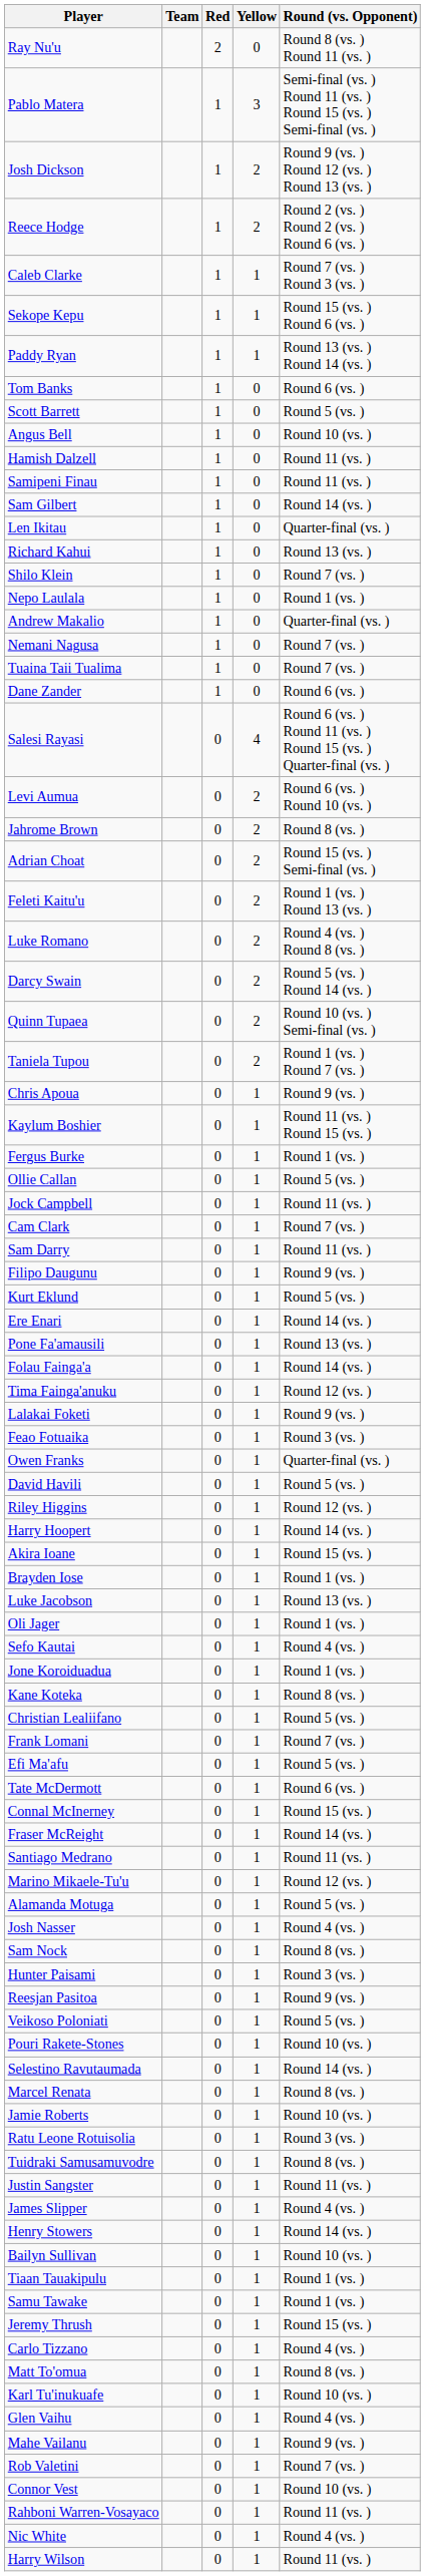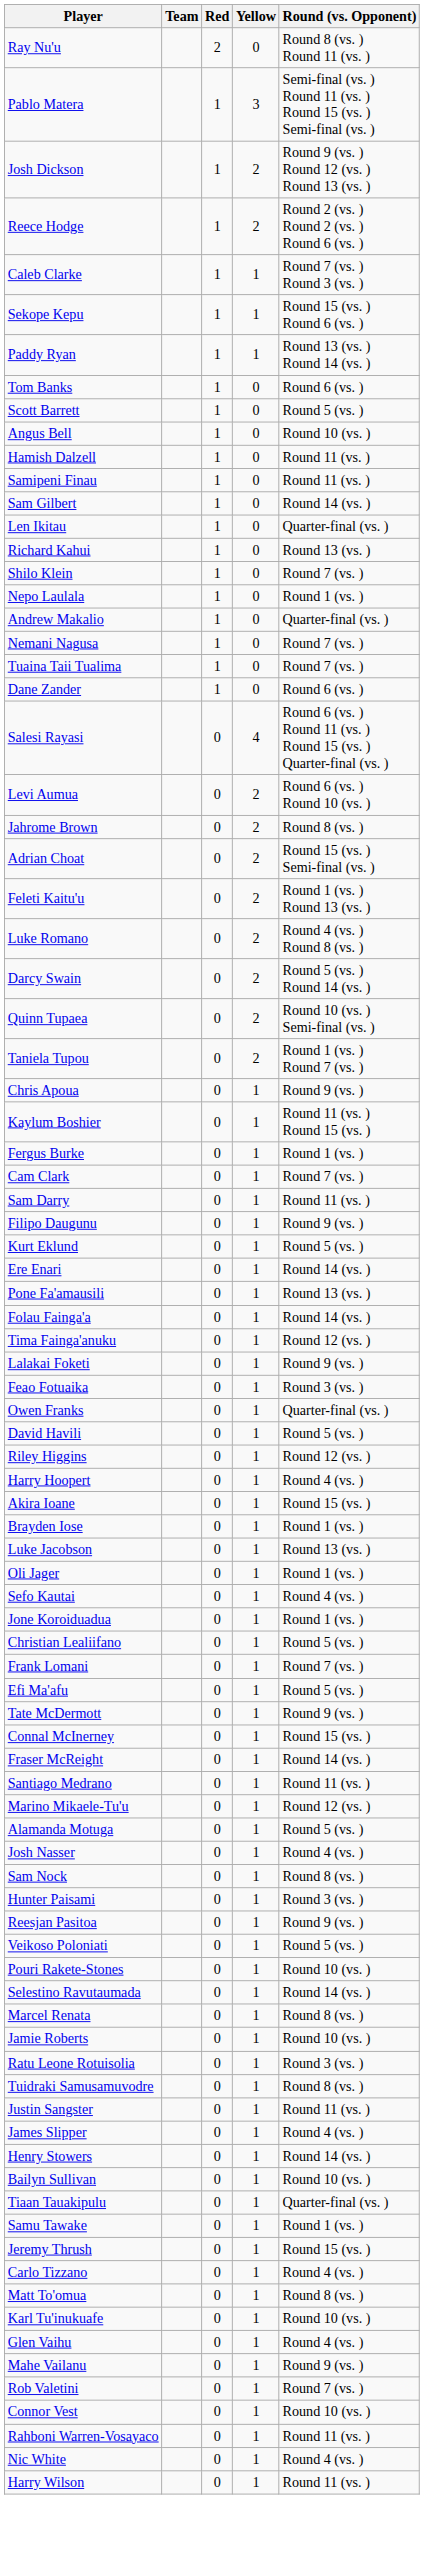 <table class="wikitable sortable mw-collapsible mw-collapsed" mw-collapsed" style="text-align:center; font-size:95%">
 <tr>
 <th>Player</th>
 <th>Team</th>
 <th> Red</th>
 <th> Yellow</th>
 <th class="unsortable">Round (vs. Opponent)</th>
 </tr>
 <tr>
 <td align="left"> <a href='#'>Ray Nu'u</a></td>
 <td align="left"> </td>
 <td>2</td>
 <td>0</td>
 <td align="left"> Round 8 (vs. ) <br>  Round 11 (vs. )</td>
 </tr>
 <tr>
 <td align="left"> <a href='#'>Pablo Matera</a></td>
 <td align="left"> </td>
 <td>1</td>
 <td>3</td>
 <td align="left"> Semi-final (vs. ) <br>  Round 11 (vs. ) <br>  Round 15 (vs. ) <br>  Semi-final (vs. )</td>
 </tr>
 <tr>
 <td align="left"> <a href='#'>Josh Dickson</a></td>
 <td align="left"> </td>
 <td>1</td>
 <td>2</td>
 <td align="left"> Round 9 (vs. ) <br>  Round 12 (vs. ) <br>  Round 13 (vs. )</td>
 </tr>
 <tr>
 <td align="left"> <a href='#'>Reece Hodge</a></td>
 <td align="left"> </td>
 <td>1</td>
 <td>2</td>
 <td align="left"> Round 2 (vs. ) <br>  Round 2 (vs. ) <br>  Round 6 (vs. )</td>
 </tr>
 <tr>
 <td align="left"> <a href='#'>Caleb Clarke</a></td>
 <td align="left"> </td>
 <td>1</td>
 <td>1</td>
 <td align="left"> Round 7 (vs. ) <br>  Round 3 (vs. )</td>
 </tr>
 <tr>
 <td align="left"> <a href='#'>Sekope Kepu</a></td>
 <td align="left"> </td>
 <td>1</td>
 <td>1</td>
 <td align="left"> Round 15 (vs. ) <br>  Round 6 (vs. )</td>
 </tr>
 <tr>
 <td align="left"> <a href='#'>Paddy Ryan</a></td>
 <td align="left"> </td>
 <td>1</td>
 <td>1</td>
 <td align="left"> Round 13 (vs. ) <br>  Round 14 (vs. )</td>
 </tr>
 <tr>
 <td align="left"> <a href='#'>Tom Banks</a></td>
 <td align="left"> </td>
 <td>1</td>
 <td>0</td>
 <td align="left"> Round 6 (vs. )</td>
 </tr>
 <tr>
 <td align="left"> <a href='#'>Scott Barrett</a></td>
 <td align="left"> </td>
 <td>1</td>
 <td>0</td>
 <td align="left"> Round 5 (vs. )</td>
 </tr>
 <tr>
 <td align="left"> <a href='#'>Angus Bell</a></td>
 <td align="left"> </td>
 <td>1</td>
 <td>0</td>
 <td align="left"> Round 10 (vs. )</td>
 </tr>
 <tr>
 <td align="left"> <a href='#'>Hamish Dalzell</a></td>
 <td align="left"> </td>
 <td>1</td>
 <td>0</td>
 <td align="left"> Round 11 (vs. )</td>
 </tr>
 <tr>
 <td align="left"> <a href='#'>Samipeni Finau</a></td>
 <td align="left"> </td>
 <td>1</td>
 <td>0</td>
 <td align="left"> Round 11 (vs. )</td>
 </tr>
 <tr>
 <td align="left"> <a href='#'>Sam Gilbert</a></td>
 <td align="left"> </td>
 <td>1</td>
 <td>0</td>
 <td align="left"> Round 14 (vs. )</td>
 </tr>
 <tr>
 <td align="left"> <a href='#'>Len Ikitau</a></td>
 <td align="left"> </td>
 <td>1</td>
 <td>0</td>
 <td align="left"> Quarter-final (vs. )</td>
 </tr>
 <tr>
 <td align="left"> <a href='#'>Richard Kahui</a></td>
 <td align="left"> </td>
 <td>1</td>
 <td>0</td>
 <td align="left"> Round 13 (vs. )</td>
 </tr>
 <tr>
 <td align="left"> <a href='#'>Shilo Klein</a></td>
 <td align="left"> </td>
 <td>1</td>
 <td>0</td>
 <td align="left"> Round 7 (vs. )</td>
 </tr>
 <tr>
 <td align="left"> <a href='#'>Nepo Laulala</a></td>
 <td align="left"> </td>
 <td>1</td>
 <td>0</td>
 <td align="left"> Round 1 (vs. )</td>
 </tr>
 <tr>
 <td align="left"> <a href='#'>Andrew Makalio</a></td>
 <td align="left"> </td>
 <td>1</td>
 <td>0</td>
 <td align="left"> Quarter-final (vs. )</td>
 </tr>
 <tr>
 <td align="left"> <a href='#'>Nemani Nagusa</a></td>
 <td align="left"> </td>
 <td>1</td>
 <td>0</td>
 <td align="left"> Round 7 (vs. )</td>
 </tr>
 <tr>
 <td align="left"> <a href='#'>Tuaina Taii Tualima</a></td>
 <td align="left"> </td>
 <td>1</td>
 <td>0</td>
 <td align="left"> Round 7 (vs. )</td>
 </tr>
 <tr>
 <td align="left"> <a href='#'>Dane Zander</a></td>
 <td align="left"> </td>
 <td>1</td>
 <td>0</td>
 <td align="left"> Round 6 (vs. )</td>
 </tr>
 <tr>
 <td align="left"> <a href='#'>Salesi Rayasi</a></td>
 <td align="left"> </td>
 <td>0</td>
 <td>4</td>
 <td align="left"> Round 6 (vs. ) <br>  Round 11 (vs. ) <br>  Round 15 (vs. ) <br>  Quarter-final (vs. )</td>
 </tr>
 <tr>
 <td align="left"> <a href='#'>Levi Aumua</a></td>
 <td align="left"> </td>
 <td>0</td>
 <td>2</td>
 <td align="left"> Round 6 (vs. ) <br>  Round 10 (vs. )</td>
 </tr>
 <tr>
 <td align="left"> <a href='#'>Jahrome Brown</a></td>
 <td align="left"> </td>
 <td>0</td>
 <td>2</td>
 <td align="left"> Round 8 (vs. )</td>
 </tr>
 <tr>
 <td align="left"> <a href='#'>Adrian Choat</a></td>
 <td align="left"> </td>
 <td>0</td>
 <td>2</td>
 <td align="left"> Round 15 (vs. ) <br>  Semi-final (vs. )</td>
 </tr>
 <tr>
 <td align="left"> <a href='#'>Feleti Kaitu'u</a></td>
 <td align="left"> </td>
 <td>0</td>
 <td>2</td>
 <td align="left"> Round 1 (vs. ) <br>  Round 13 (vs. )</td>
 </tr>
 <tr>
 <td align="left"> <a href='#'>Luke Romano</a></td>
 <td align="left"> </td>
 <td>0</td>
 <td>2</td>
 <td align="left"> Round 4 (vs. ) <br>  Round 8 (vs. )</td>
 </tr>
 <tr>
 <td align="left"> <a href='#'>Darcy Swain</a></td>
 <td align="left"> </td>
 <td>0</td>
 <td>2</td>
 <td align="left"> Round 5 (vs. ) <br>  Round 14 (vs. )</td>
 </tr>
 <tr>
 <td align="left"> <a href='#'>Quinn Tupaea</a></td>
 <td align="left"> </td>
 <td>0</td>
 <td>2</td>
 <td align="left"> Round 10 (vs. ) <br>  Semi-final (vs. )</td>
 </tr>
 <tr>
 <td align="left"> <a href='#'>Taniela Tupou</a></td>
 <td align="left"> </td>
 <td>0</td>
 <td>2</td>
 <td align="left"> Round 1 (vs. ) <br>  Round 7 (vs. )</td>
 </tr>
 <tr>
 <td align="left"> <a href='#'>Chris Apoua</a></td>
 <td align="left"> </td>
 <td>0</td>
 <td>1</td>
 <td align="left"> Round 9 (vs. )</td>
 </tr>
 <tr>
 <td align="left"> <a href='#'>Kaylum Boshier</a></td>
 <td align="left"> </td>
 <td>0</td>
 <td>1</td>
 <td align="left"> Round 11 (vs. ) <br>  Round 15 (vs. )</td>
 </tr>
 <tr>
 <td align="left"> <a href='#'>Fergus Burke</a></td>
 <td align="left"> </td>
 <td>0</td>
 <td>1</td>
 <td align="left"> Round 1 (vs. )</td>
 </tr>
 <tr>
-<td align="left"> <a href='#'>Ollie Callan</a></td>
-<td align="left"> </td>
-<td>0</td>
-<td>1</td>
-<td align="left"> Round 5 (vs. )</td>
-</tr>
-<tr>
-<td align="left"> <a href='#'>Jock Campbell</a></td>
-<td align="left"> </td>
-<td>0</td>
-<td>1</td>
-<td align="left"> Round 11 (vs. )</td>
-</tr>
-<tr>
 <td align="left"> <a href='#'>Cam Clark</a></td>
 <td align="left"> </td>
 <td>0</td>
 <td>1</td>
 <td align="left"> Round 7 (vs. )</td>
 </tr>
 <tr>
 <td align="left"> <a href='#'>Sam Darry</a></td>
 <td align="left"> </td>
 <td>0</td>
 <td>1</td>
 <td align="left"> Round 11 (vs. )</td>
 </tr>
 <tr>
 <td align="left"> <a href='#'>Filipo Daugunu</a></td>
 <td align="left"> </td>
 <td>0</td>
 <td>1</td>
 <td align="left"> Round 9 (vs. )</td>
 </tr>
 <tr>
 <td align="left"> <a href='#'>Kurt Eklund</a></td>
 <td align="left"> </td>
 <td>0</td>
 <td>1</td>
 <td align="left"> Round 5 (vs. )</td>
 </tr>
 <tr>
 <td align="left"> <a href='#'>Ere Enari</a></td>
 <td align="left"> </td>
 <td>0</td>
 <td>1</td>
 <td align="left"> Round 14 (vs. )</td>
 </tr>
 <tr>
 <td align="left"> <a href='#'>Pone Fa'amausili</a></td>
 <td align="left"> </td>
 <td>0</td>
 <td>1</td>
 <td align="left"> Round 13 (vs. )</td>
 </tr>
 <tr>
 <td align="left"> <a href='#'>Folau Fainga'a</a></td>
 <td align="left"> </td>
 <td>0</td>
 <td>1</td>
 <td align="left"> Round 14 (vs. )</td>
 </tr>
 <tr>
 <td align="left"> <a href='#'>Tima Fainga'anuku</a></td>
 <td align="left"> </td>
 <td>0</td>
 <td>1</td>
 <td align="left"> Round 12 (vs. )</td>
 </tr>
 <tr>
 <td align="left"> <a href='#'>Lalakai Foketi</a></td>
 <td align="left"> </td>
 <td>0</td>
 <td>1</td>
 <td align="left"> Round 9 (vs. )</td>
 </tr>
 <tr>
 <td align="left"> <a href='#'>Feao Fotuaika</a></td>
 <td align="left"> </td>
 <td>0</td>
 <td>1</td>
 <td align="left"> Round 3 (vs. )</td>
 </tr>
 <tr>
 <td align="left"> <a href='#'>Owen Franks</a></td>
 <td align="left"> </td>
 <td>0</td>
 <td>1</td>
 <td align="left"> Quarter-final (vs. )</td>
 </tr>
 <tr>
 <td align="left"> <a href='#'>David Havili</a></td>
 <td align="left"> </td>
 <td>0</td>
 <td>1</td>
 <td align="left"> Round 5 (vs. )</td>
 </tr>
 <tr>
 <td align="left"> <a href='#'>Riley Higgins</a></td>
 <td align="left"> </td>
 <td>0</td>
 <td>1</td>
 <td align="left"> Round 12 (vs. )</td>
 </tr>
 <tr>
 <td align="left"> <a href='#'>Harry Hoopert</a></td>
 <td align="left"> </td>
 <td>0</td>
 <td>1</td>
-<td align="left"> Round 14 (vs. )</td>
+<td align="left"> Round 4 (vs. )</td>
 </tr>
 <tr>
 <td align="left"> <a href='#'>Akira Ioane</a></td>
 <td align="left"> </td>
 <td>0</td>
 <td>1</td>
 <td align="left"> Round 15 (vs. )</td>
 </tr>
 <tr>
 <td align="left"> <a href='#'>Brayden Iose</a></td>
 <td align="left"> </td>
 <td>0</td>
 <td>1</td>
 <td align="left"> Round 1 (vs. )</td>
 </tr>
 <tr>
 <td align="left"> <a href='#'>Luke Jacobson</a></td>
 <td align="left"> </td>
 <td>0</td>
 <td>1</td>
 <td align="left"> Round 13 (vs. )</td>
 </tr>
 <tr>
 <td align="left"> <a href='#'>Oli Jager</a></td>
 <td align="left"> </td>
 <td>0</td>
 <td>1</td>
 <td align="left"> Round 1 (vs. )</td>
 </tr>
 <tr>
 <td align="left"> <a href='#'>Sefo Kautai</a></td>
 <td align="left"> </td>
 <td>0</td>
 <td>1</td>
 <td align="left"> Round 4 (vs. )</td>
 </tr>
 <tr>
 <td align="left"> <a href='#'>Jone Koroiduadua</a></td>
 <td align="left"> </td>
 <td>0</td>
 <td>1</td>
 <td align="left"> Round 1 (vs. )</td>
 </tr>
 <tr>
-<td align="left"> <a href='#'>Kane Koteka</a></td>
-<td align="left"> </td>
-<td>0</td>
-<td>1</td>
-<td align="left"> Round 8 (vs. )</td>
-</tr>
-<tr>
 <td align="left"> <a href='#'>Christian Lealiifano</a></td>
 <td align="left"> </td>
 <td>0</td>
 <td>1</td>
 <td align="left"> Round 5 (vs. )</td>
 </tr>
 <tr>
 <td align="left"> <a href='#'>Frank Lomani</a></td>
 <td align="left"> </td>
 <td>0</td>
 <td>1</td>
 <td align="left"> Round 7 (vs. )</td>
 </tr>
 <tr>
 <td align="left"> <a href='#'>Efi Ma'afu</a></td>
 <td align="left"> </td>
 <td>0</td>
 <td>1</td>
 <td align="left"> Round 5 (vs. )</td>
 </tr>
 <tr>
 <td align="left"> <a href='#'>Tate McDermott</a></td>
 <td align="left"> </td>
 <td>0</td>
 <td>1</td>
-<td align="left"> Round 6 (vs. )</td>
+<td align="left"> Round 9 (vs. )</td>
 </tr>
 <tr>
 <td align="left"> <a href='#'>Connal McInerney</a></td>
 <td align="left"> </td>
 <td>0</td>
 <td>1</td>
 <td align="left"> Round 15 (vs. )</td>
 </tr>
 <tr>
 <td align="left"> <a href='#'>Fraser McReight</a></td>
 <td align="left"> </td>
 <td>0</td>
 <td>1</td>
 <td align="left"> Round 14 (vs. )</td>
 </tr>
 <tr>
 <td align="left"> <a href='#'>Santiago Medrano</a></td>
 <td align="left"> </td>
 <td>0</td>
 <td>1</td>
 <td align="left"> Round 11 (vs. )</td>
 </tr>
 <tr>
 <td align="left"> <a href='#'>Marino Mikaele-Tu'u</a></td>
 <td align="left"> </td>
 <td>0</td>
 <td>1</td>
 <td align="left"> Round 12 (vs. )</td>
 </tr>
 <tr>
 <td align="left"> <a href='#'>Alamanda Motuga</a></td>
 <td align="left"> </td>
 <td>0</td>
 <td>1</td>
 <td align="left"> Round 5 (vs. )</td>
 </tr>
 <tr>
 <td align="left"> <a href='#'>Josh Nasser</a></td>
 <td align="left"> </td>
 <td>0</td>
 <td>1</td>
 <td align="left"> Round 4 (vs. )</td>
 </tr>
 <tr>
 <td align="left"> <a href='#'>Sam Nock</a></td>
 <td align="left"> </td>
 <td>0</td>
 <td>1</td>
 <td align="left"> Round 8 (vs. )</td>
 </tr>
 <tr>
 <td align="left"> <a href='#'>Hunter Paisami</a></td>
 <td align="left"> </td>
 <td>0</td>
 <td>1</td>
 <td align="left"> Round 3 (vs. )</td>
 </tr>
 <tr>
 <td align="left"> <a href='#'>Reesjan Pasitoa</a></td>
 <td align="left"> </td>
 <td>0</td>
 <td>1</td>
 <td align="left"> Round 9 (vs. )</td>
 </tr>
 <tr>
 <td align="left"> <a href='#'>Veikoso Poloniati</a></td>
 <td align="left"> </td>
 <td>0</td>
 <td>1</td>
 <td align="left"> Round 5 (vs. )</td>
 </tr>
 <tr>
 <td align="left"> <a href='#'>Pouri Rakete-Stones</a></td>
 <td align="left"> </td>
 <td>0</td>
 <td>1</td>
 <td align="left"> Round 10 (vs. )</td>
 </tr>
 <tr>
 <td align="left"> <a href='#'>Selestino Ravutaumada</a></td>
 <td align="left"> </td>
 <td>0</td>
 <td>1</td>
 <td align="left"> Round 14 (vs. )</td>
 </tr>
 <tr>
 <td align="left"> <a href='#'>Marcel Renata</a></td>
 <td align="left"> </td>
 <td>0</td>
 <td>1</td>
 <td align="left"> Round 8 (vs. )</td>
 </tr>
 <tr>
 <td align="left"> <a href='#'>Jamie Roberts</a></td>
 <td align="left"> </td>
 <td>0</td>
 <td>1</td>
 <td align="left"> Round 10 (vs. )</td>
 </tr>
 <tr>
 <td align="left"> <a href='#'>Ratu Leone Rotuisolia</a></td>
 <td align="left"> </td>
 <td>0</td>
 <td>1</td>
 <td align="left"> Round 3 (vs. )</td>
 </tr>
 <tr>
 <td align="left"> <a href='#'>Tuidraki Samusamuvodre</a></td>
 <td align="left"> </td>
 <td>0</td>
 <td>1</td>
 <td align="left"> Round 8 (vs. )</td>
 </tr>
 <tr>
 <td align="left"> <a href='#'>Justin Sangster</a></td>
 <td align="left"> </td>
 <td>0</td>
 <td>1</td>
 <td align="left"> Round 11 (vs. )</td>
 </tr>
 <tr>
 <td align="left"> <a href='#'>James Slipper</a></td>
 <td align="left"> </td>
 <td>0</td>
 <td>1</td>
 <td align="left"> Round 4 (vs. )</td>
 </tr>
 <tr>
 <td align="left"> <a href='#'>Henry Stowers</a></td>
 <td align="left"> </td>
 <td>0</td>
 <td>1</td>
 <td align="left"> Round 14 (vs. )</td>
 </tr>
 <tr>
 <td align="left"> <a href='#'>Bailyn Sullivan</a></td>
 <td align="left"> </td>
 <td>0</td>
 <td>1</td>
 <td align="left"> Round 10 (vs. )</td>
 </tr>
 <tr>
 <td align="left"> <a href='#'>Tiaan Tauakipulu</a></td>
 <td align="left"> </td>
 <td>0</td>
 <td>1</td>
-<td align="left"> Round 1 (vs. )</td>
+<td align="left"> Quarter-final (vs. )</td>
 </tr>
 <tr>
 <td align="left"> <a href='#'>Samu Tawake</a></td>
 <td align="left"> </td>
 <td>0</td>
 <td>1</td>
 <td align="left"> Round 1 (vs. )</td>
 </tr>
 <tr>
 <td align="left"> <a href='#'>Jeremy Thrush</a></td>
 <td align="left"> </td>
 <td>0</td>
 <td>1</td>
 <td align="left"> Round 15 (vs. )</td>
 </tr>
 <tr>
 <td align="left"> <a href='#'>Carlo Tizzano</a></td>
 <td align="left"> </td>
 <td>0</td>
 <td>1</td>
 <td align="left"> Round 4 (vs. )</td>
 </tr>
 <tr>
 <td align="left"> <a href='#'>Matt To'omua</a></td>
 <td align="left"> </td>
 <td>0</td>
 <td>1</td>
 <td align="left"> Round 8 (vs. )</td>
 </tr>
 <tr>
 <td align="left"> <a href='#'>Karl Tu'inukuafe</a></td>
 <td align="left"> </td>
 <td>0</td>
 <td>1</td>
 <td align="left"> Round 10 (vs. )</td>
 </tr>
 <tr>
 <td align="left"> <a href='#'>Glen Vaihu</a></td>
 <td align="left"> </td>
 <td>0</td>
 <td>1</td>
 <td align="left"> Round 4 (vs. )</td>
 </tr>
 <tr>
 <td align="left"> <a href='#'>Mahe Vailanu</a></td>
 <td align="left"> </td>
 <td>0</td>
 <td>1</td>
 <td align="left"> Round 9 (vs. )</td>
 </tr>
 <tr>
 <td align="left"> <a href='#'>Rob Valetini</a></td>
 <td align="left"> </td>
 <td>0</td>
 <td>1</td>
 <td align="left"> Round 7 (vs. )</td>
 </tr>
 <tr>
 <td align="left"> <a href='#'>Connor Vest</a></td>
 <td align="left"> </td>
 <td>0</td>
 <td>1</td>
 <td align="left"> Round 10 (vs. )</td>
 </tr>
 <tr>
 <td align="left"> <a href='#'>Rahboni Warren-Vosayaco</a></td>
 <td align="left"> </td>
 <td>0</td>
 <td>1</td>
 <td align="left"> Round 11 (vs. )</td>
 </tr>
 <tr>
 <td align="left"> <a href='#'>Nic White</a></td>
 <td align="left"> </td>
 <td>0</td>
 <td>1</td>
 <td align="left"> Round 4 (vs. )</td>
 </tr>
 <tr>
 <td align="left"> <a href='#'>Harry Wilson</a></td>
 <td align="left"> </td>
 <td>0</td>
 <td>1</td>
 <td align="left"> Round 11 (vs. )</td>
 </tr>
 </table>
